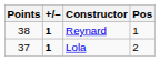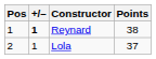 <table class="wikitable" style="font-size: 95%;">
 <tr>
-<th>Points</th>
+<th>Pos</th>
 <th>+/–</th>
 <th>Constructor</th>
-<th>Pos</th>
+<th>Points</th>
 </tr>
 <tr>
-<td align="center">38</td>
+<td>1</td>
 <td align="left"><strong> 1</strong></td>
 <td> <a href='#'>Reynard</a></td>
-<td>1</td>
+<td align="center">38</td>
 </tr>
 <tr>
+<td>2</td>
+<td align="left"> 1</td>
+<td> <a href='#'>Lola</a></td>
 <td align="center">37</td>
-<td align="left"><strong> 1</strong></td>
-<td> <a href='#'>Lola</a></td>
-<td>2</td>
 </tr>
 </table>
